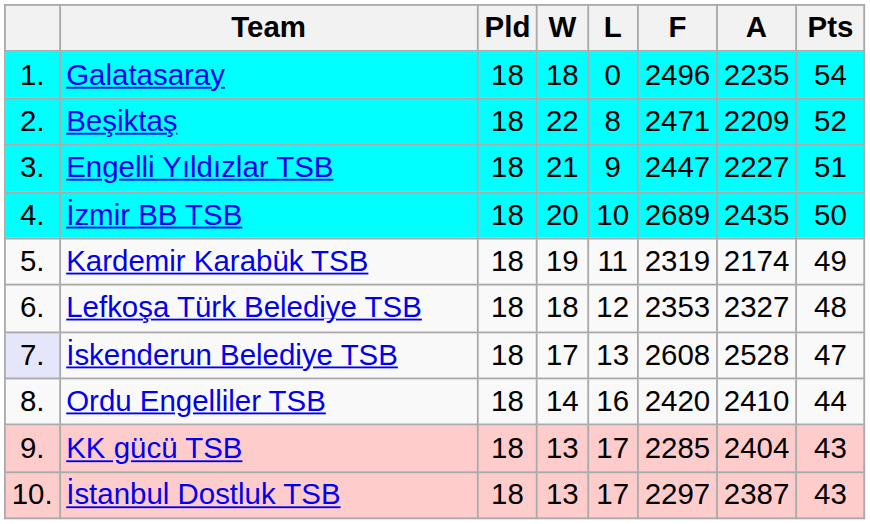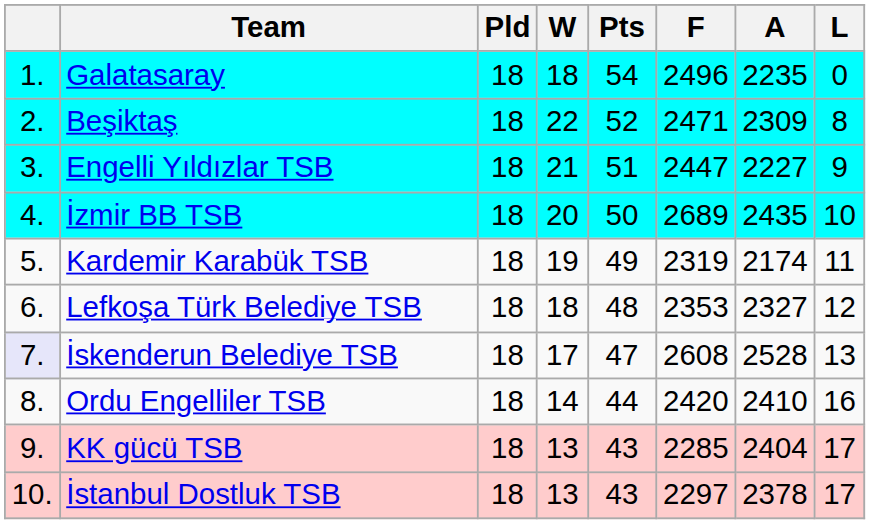 <table class=wikitable style="text-align:center">
 <tr>
 <th width=15></th>
 <th width=220>Team</th>
 <th width=20>Pld</th>
 <th width=20>W</th>
-<th width=20>L</th>
+<th width=30>Pts</th>
 <th width=20>F</th>
 <th width=20>A</th>
-<th width=30>Pts</th>
+<th width=20>L</th>
 </tr>
 <tr align=center bgcolor=#00FFFF>
 <td>1.</td>
 <td align=left><a href='#'>Galatasaray</a></td>
 <td>18</td>
 <td>18</td>
-<td>0</td>
+<td>54</td>
 <td>2496</td>
 <td>2235</td>
-<td>54</td>
+<td>0</td>
 </tr>
 <tr align=center  bgcolor=#00FFFF>
 <td>2.</td>
 <td align=left><a href='#'>Beşiktaş</a></td>
 <td>18</td>
 <td>22</td>
+<td>52</td>
+<td>2471</td>
+<td>2309</td>
 <td>8</td>
-<td>2471</td>
-<td>2209</td>
-<td>52</td>
 </tr>
 <tr align=center bgcolor=#00FFFF>
 <td>3.</td>
 <td align=left><a href='#'>Engelli Yıldızlar TSB</a></td>
 <td>18</td>
 <td>21</td>
-<td>9</td>
+<td>51</td>
 <td>2447</td>
 <td>2227</td>
-<td>51</td>
+<td>9</td>
 </tr>
 <tr align=center bgcolor=#00FFFF>
 <td>4.</td>
 <td align=left><a href='#'>İzmir BB TSB</a></td>
 <td>18</td>
 <td>20</td>
-<td>10</td>
+<td>50</td>
 <td>2689</td>
 <td>2435</td>
-<td>50</td>
+<td>10</td>
 </tr>
 <tr align=center>
 <td>5.</td>
 <td align=left><a href='#'>Kardemir Karabük TSB</a></td>
 <td>18</td>
 <td>19</td>
-<td>11</td>
+<td>49</td>
 <td>2319</td>
 <td>2174</td>
-<td>49</td>
+<td>11</td>
 </tr>
 <tr align=center>
 <td>6.</td>
 <td align=left><a href='#'>Lefkoşa Türk Belediye TSB</a></td>
 <td>18</td>
 <td>18</td>
-<td>12</td>
+<td>48</td>
 <td>2353</td>
 <td>2327</td>
-<td>48</td>
+<td>12</td>
 </tr>
 <tr align=center>
 <td style="background: lavender;">7.</td>
 <td align=left><a href='#'>İskenderun Belediye TSB</a></td>
 <td>18</td>
 <td>17</td>
-<td>13</td>
+<td>47</td>
 <td>2608</td>
 <td>2528</td>
-<td>47</td>
+<td>13</td>
 </tr>
 <tr align=center>
 <td>8.</td>
 <td align=left><a href='#'>Ordu Engelliler TSB</a></td>
 <td>18</td>
 <td>14</td>
-<td>16</td>
+<td>44</td>
 <td>2420</td>
 <td>2410</td>
-<td>44</td>
+<td>16</td>
 </tr>
 <tr align=center bgcolor=#ffcccc>
 <td>9.</td>
 <td align=left><a href='#'>KK gücü TSB</a></td>
 <td>18</td>
 <td>13</td>
-<td>17</td>
+<td>43</td>
 <td>2285</td>
 <td>2404</td>
-<td>43</td>
+<td>17</td>
 </tr>
 <tr align=center bgcolor=#ffcccc>
 <td>10.</td>
 <td align=left><a href='#'>İstanbul Dostluk TSB</a></td>
 <td>18</td>
 <td>13</td>
+<td>43</td>
+<td>2297</td>
+<td>2378</td>
 <td>17</td>
-<td>2297</td>
-<td>2387</td>
-<td>43</td>
 </tr>
 </table>
